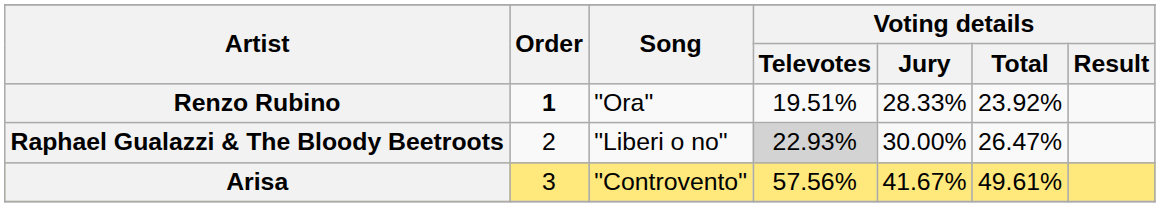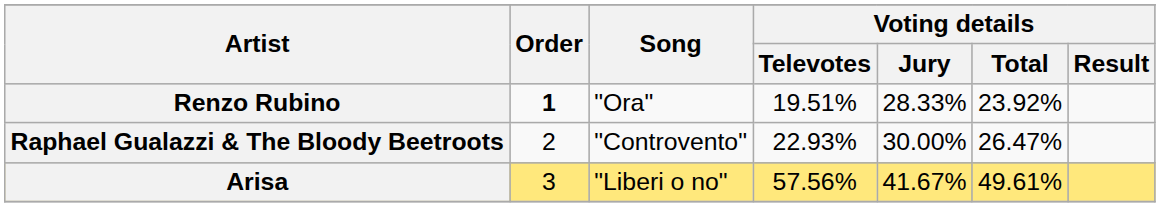 <table class="wikitable plainrowheaders sortable" style="text-align:center;">
 <tr>
 </tr>
 <tr>
 <th rowspan="2">Artist</th>
 <th rowspan="2">Order</th>
 <th rowspan="2">Song</th>
 <th colspan="4">Voting details</th>
 </tr>
 <tr>
 <th>Televotes</th>
 <th>Jury</th>
 <th>Total</th>
 <th>Result</th>
 </tr>
 <tr>
 <th scope="row">Renzo Rubino</th>
 <td><strong>1</strong></td>
 <td style="text-align:left;">"Ora"</td>
 <td>19.51%</td>
 <td>28.33%</td>
 <td>23.92%</td>
 <td></td>
 </tr>
 <tr>
 <th scope="row">Raphael Gualazzi & The Bloody Beetroots</th>
 <td>2</td>
-<td style="text-align:left;">"Liberi o no"</td>
-<td style="background: lightgrey;">22.93%</td>
+<td style="text-align:left;">"Controvento"</td>
+<td>22.93%</td>
 <td>30.00%</td>
 <td>26.47%</td>
 <td></td>
 </tr>
 <tr style="background:#ffe87c;">
 <th scope="row">Arisa</th>
 <td>3</td>
-<td style="text-align:left;">"Controvento"</td>
+<td style="text-align:left;">"Liberi o no"</td>
 <td>57.56%</td>
 <td>41.67%</td>
 <td>49.61%</td>
 <td></td>
 </tr>
 <tr>
 </tr>
 </table>
